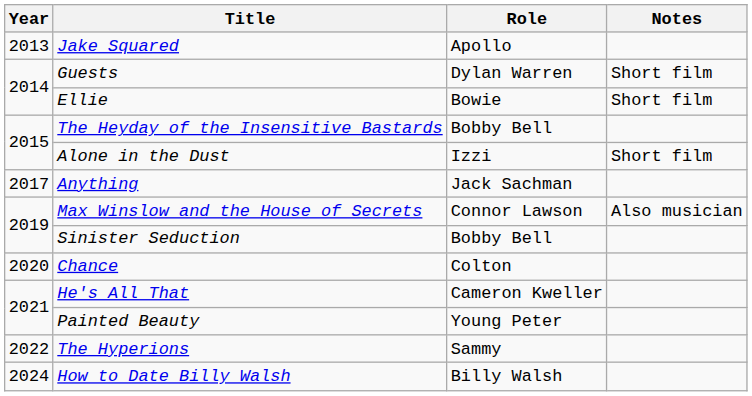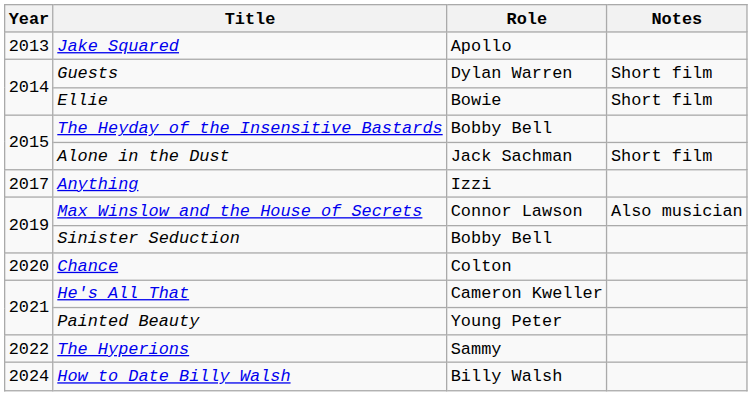 <table class="wikitable sortable">
 <tr>
 <th>Year</th>
 <th>Title</th>
 <th>Role</th>
 <th class="unsortable">Notes</th>
 </tr>
 <tr>
 <td>2013</td>
 <td><em><a href='#'>Jake Squared</a></em></td>
 <td>Apollo</td>
 <td></td>
 </tr>
 <tr>
 <td rowspan="2">2014</td>
 <td><em>Guests</em></td>
 <td>Dylan Warren</td>
 <td>Short film</td>
 </tr>
 <tr>
 <td><em>Ellie</em></td>
 <td>Bowie</td>
 <td>Short film</td>
 </tr>
 <tr>
 <td rowspan="2">2015</td>
 <td><em><a href='#'>The Heyday of the Insensitive Bastards</a></em></td>
 <td>Bobby Bell</td>
 <td></td>
 </tr>
 <tr>
 <td><em>Alone in the Dust</em></td>
-<td>Izzi</td>
+<td>Jack Sachman</td>
 <td>Short film</td>
 </tr>
 <tr>
 <td>2017</td>
 <td><em><a href='#'>Anything</a></em></td>
-<td>Jack Sachman</td>
+<td>Izzi</td>
 <td></td>
 </tr>
 <tr>
 <td rowspan="2">2019</td>
 <td><em><a href='#'>Max Winslow and the House of Secrets</a></em></td>
 <td>Connor Lawson</td>
 <td>Also musician</td>
 </tr>
 <tr>
 <td><em>Sinister Seduction</em></td>
 <td>Bobby Bell</td>
 <td></td>
 </tr>
 <tr>
 <td>2020</td>
 <td><em><a href='#'>Chance</a></em></td>
 <td>Colton</td>
 <td></td>
 </tr>
 <tr>
 <td rowspan= "2">2021</td>
 <td><em><a href='#'>He's All That</a></em></td>
 <td>Cameron Kweller</td>
 <td></td>
 </tr>
 <tr>
 <td><em>Painted Beauty</em></td>
 <td>Young Peter</td>
 <td></td>
 </tr>
 <tr>
 <td>2022</td>
 <td><em><a href='#'>The Hyperions</a></em></td>
 <td>Sammy</td>
 <td></td>
 </tr>
 <tr>
 <td>2024</td>
 <td><em><a href='#'>How to Date Billy Walsh</a></em></td>
 <td>Billy Walsh</td>
 <td></td>
 </tr>
 </table>
